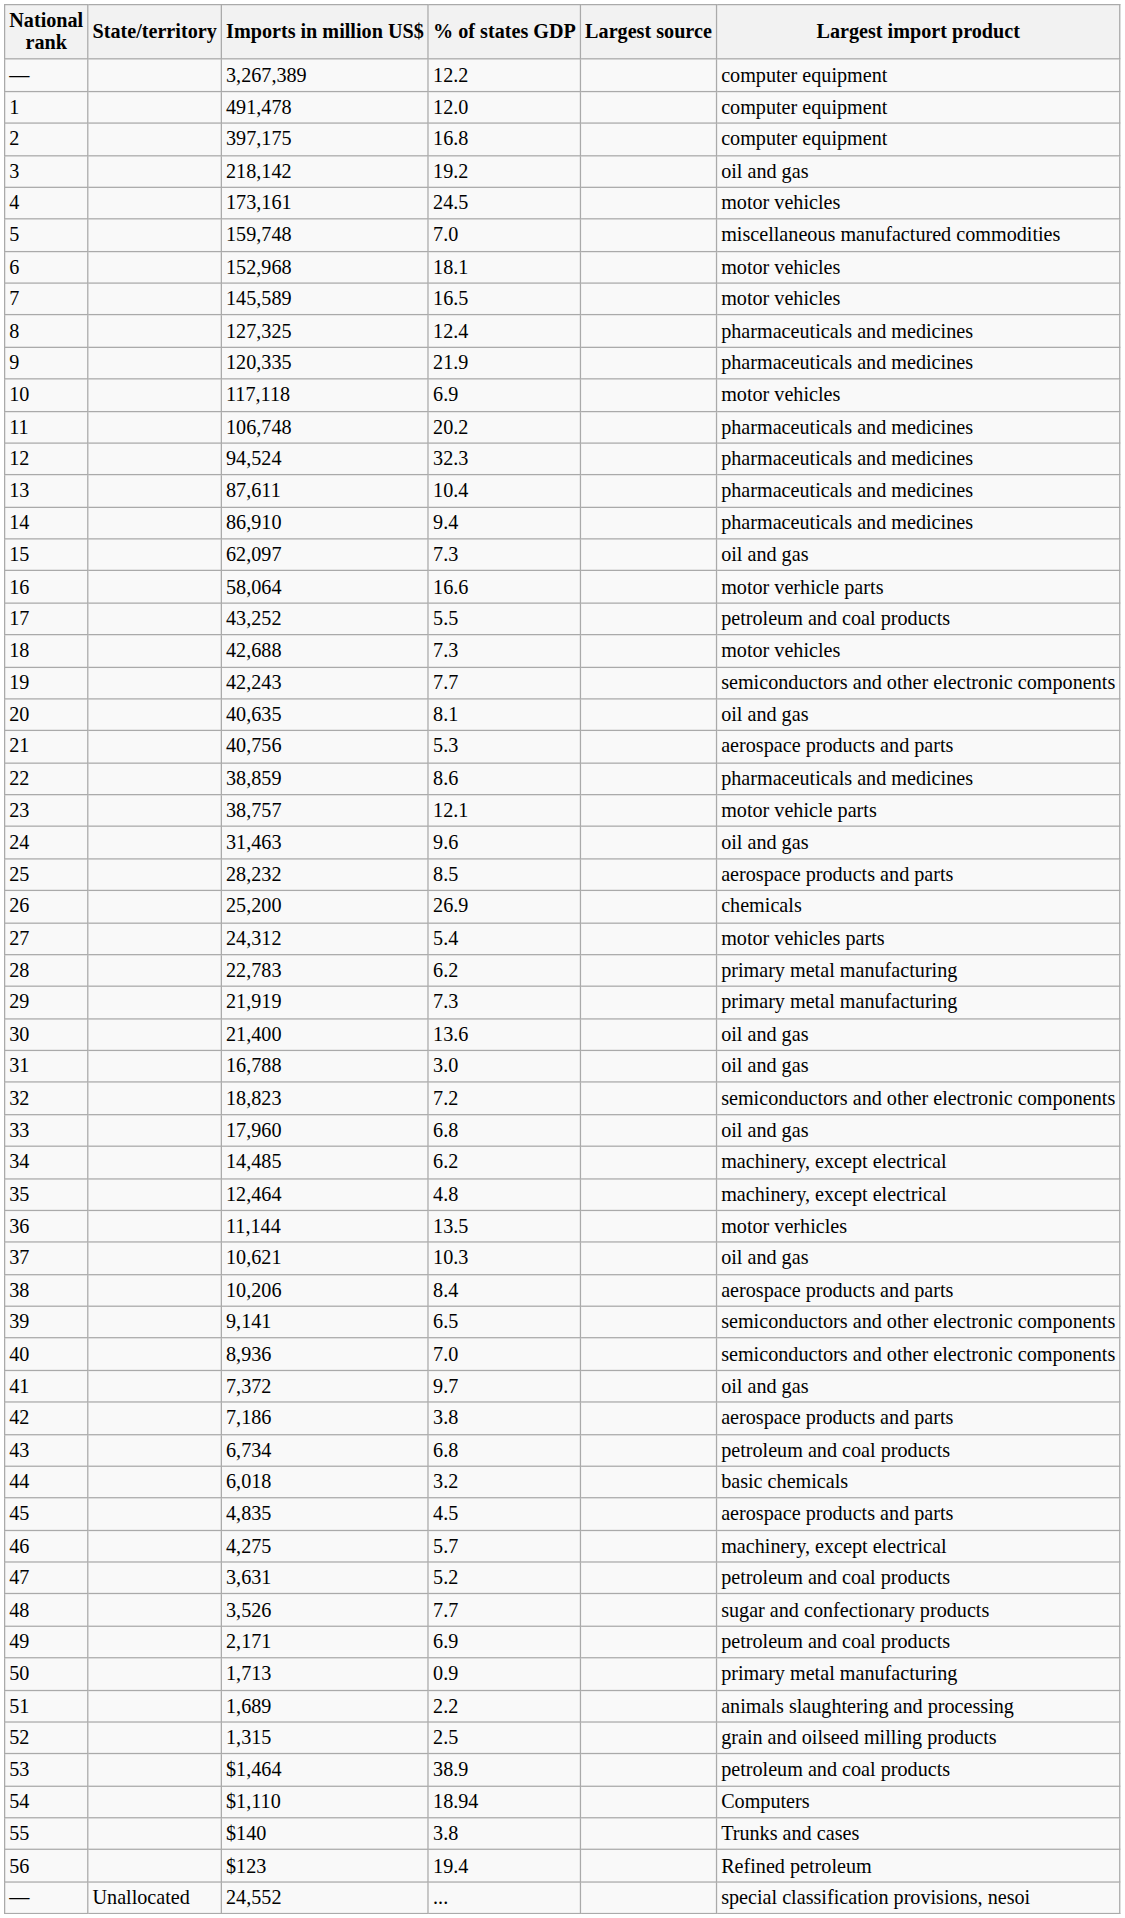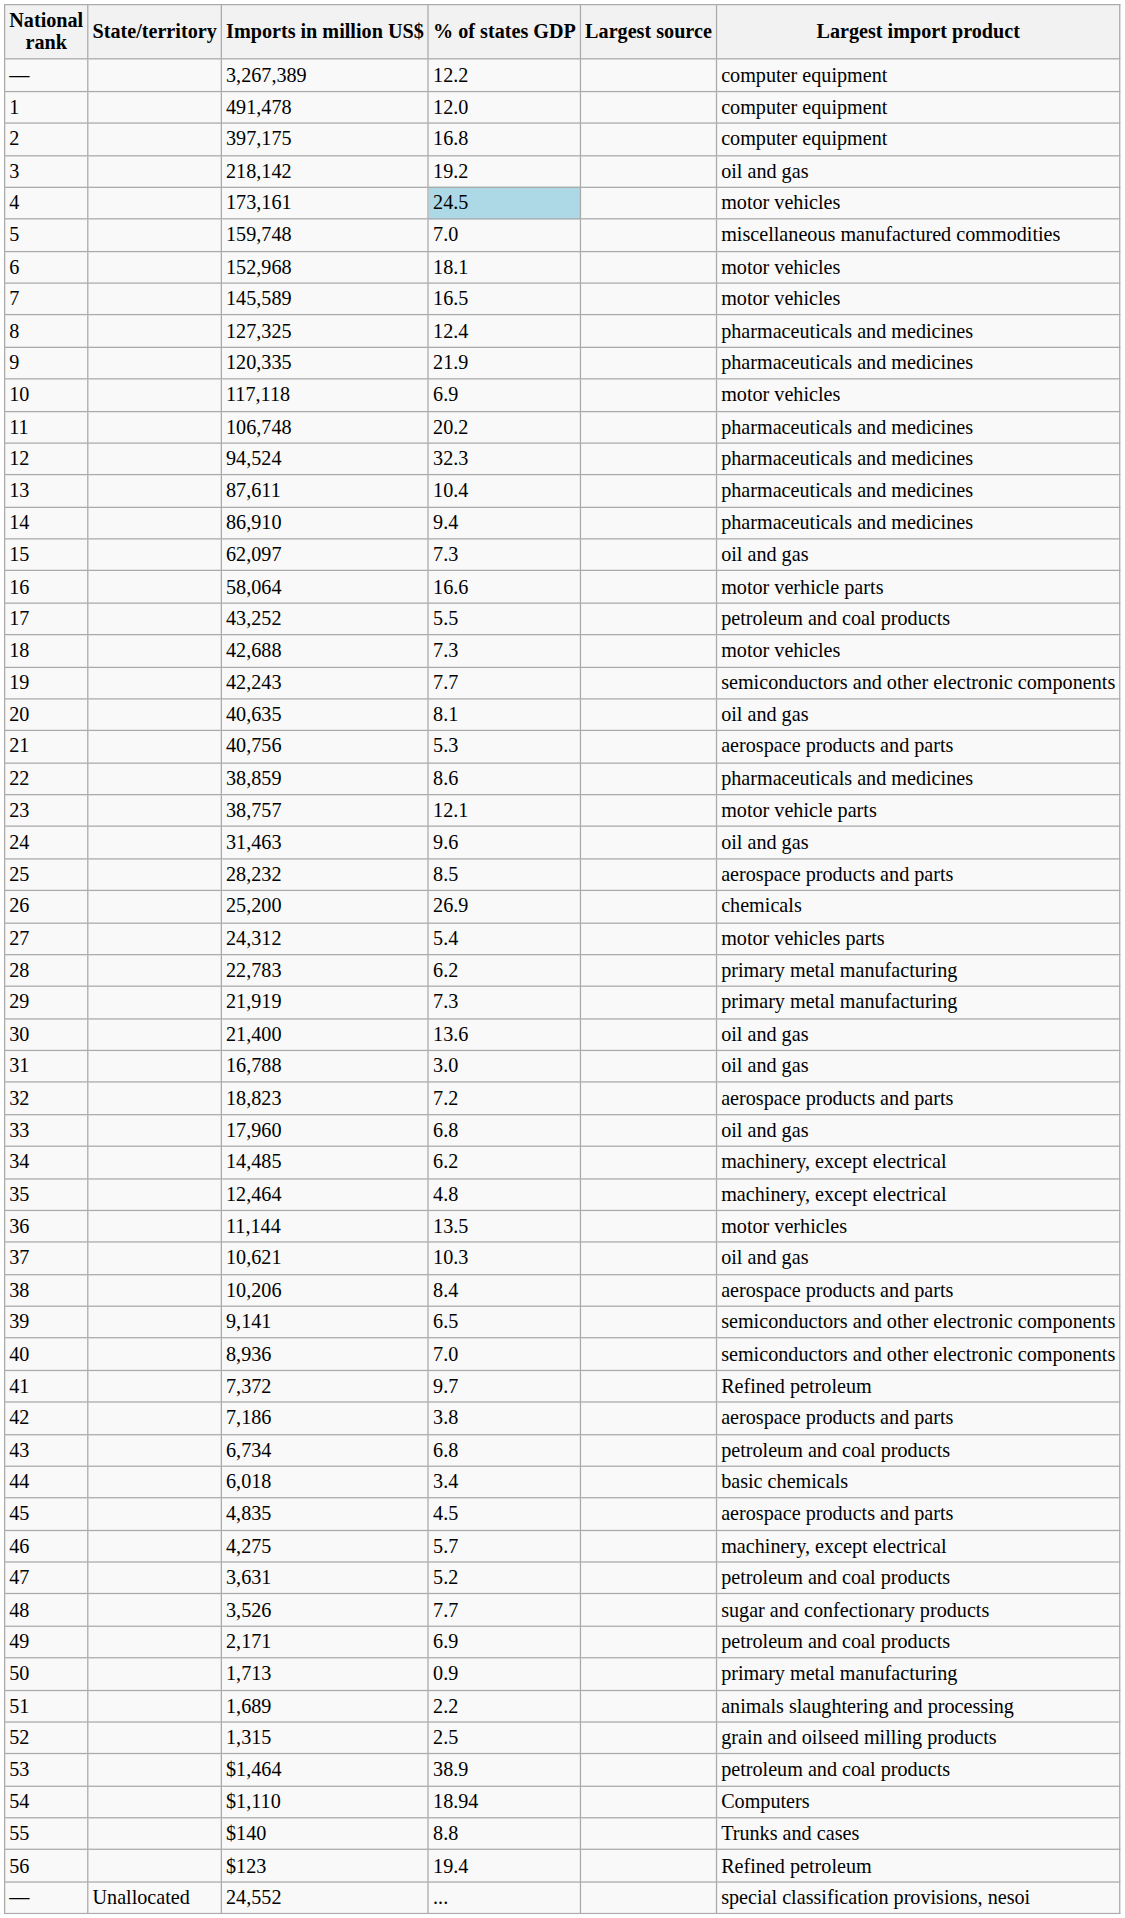 <table class="wikitable sortable" style="text-align: left">
 <tr>
 <th data-sort-type="number">National<br>rank</th>
 <th>State/territory</th>
 <th>Imports in million US$</th>
 <th>% of states GDP</th>
 <th>Largest source</th>
 <th>Largest import product</th>
 </tr>
 <tr>
 <td>—</td>
 <td></td>
 <td>3,267,389</td>
 <td>12.2</td>
 <td></td>
 <td>computer equipment</td>
 </tr>
 <tr>
 <td>1</td>
 <td></td>
 <td>491,478</td>
 <td>12.0</td>
 <td></td>
 <td>computer equipment</td>
 </tr>
 <tr>
 <td>2</td>
 <td></td>
 <td>397,175</td>
 <td>16.8</td>
 <td></td>
 <td>computer equipment</td>
 </tr>
 <tr>
 <td>3</td>
 <td></td>
 <td>218,142</td>
 <td>19.2</td>
 <td></td>
 <td>oil and gas</td>
 </tr>
 <tr>
 <td>4</td>
 <td></td>
 <td>173,161</td>
-<td>24.5</td>
+<td style="background: lightblue;">24.5</td>
 <td></td>
 <td>motor vehicles</td>
 </tr>
 <tr>
 <td>5</td>
 <td></td>
 <td>159,748</td>
 <td>7.0</td>
 <td></td>
 <td>miscellaneous manufactured commodities</td>
 </tr>
 <tr>
 <td>6</td>
 <td></td>
 <td>152,968</td>
 <td>18.1</td>
 <td></td>
 <td>motor vehicles</td>
 </tr>
 <tr>
 <td>7</td>
 <td></td>
 <td>145,589</td>
 <td>16.5</td>
 <td></td>
 <td>motor vehicles</td>
 </tr>
 <tr>
 <td>8</td>
 <td></td>
 <td>127,325</td>
 <td>12.4</td>
 <td></td>
 <td>pharmaceuticals and medicines</td>
 </tr>
 <tr>
 <td>9</td>
 <td></td>
 <td>120,335</td>
 <td>21.9</td>
 <td></td>
 <td>pharmaceuticals and medicines</td>
 </tr>
 <tr>
 <td>10</td>
 <td></td>
 <td>117,118</td>
 <td>6.9</td>
 <td></td>
 <td>motor vehicles</td>
 </tr>
 <tr>
 <td>11</td>
 <td></td>
 <td>106,748</td>
 <td>20.2</td>
 <td></td>
 <td>pharmaceuticals and medicines</td>
 </tr>
 <tr>
 <td>12</td>
 <td></td>
 <td>94,524</td>
 <td>32.3</td>
 <td></td>
 <td>pharmaceuticals and medicines</td>
 </tr>
 <tr>
 <td>13</td>
 <td></td>
 <td>87,611</td>
 <td>10.4</td>
 <td></td>
 <td>pharmaceuticals and medicines</td>
 </tr>
 <tr>
 <td>14</td>
 <td></td>
 <td>86,910</td>
 <td>9.4</td>
 <td></td>
 <td>pharmaceuticals and medicines</td>
 </tr>
 <tr>
 <td>15</td>
 <td></td>
 <td>62,097</td>
 <td>7.3</td>
 <td></td>
 <td>oil and gas</td>
 </tr>
 <tr>
 <td>16</td>
 <td></td>
 <td>58,064</td>
 <td>16.6</td>
 <td></td>
 <td>motor verhicle parts</td>
 </tr>
 <tr>
 <td>17</td>
 <td></td>
 <td>43,252</td>
 <td>5.5</td>
 <td></td>
 <td>petroleum and coal products</td>
 </tr>
 <tr>
 <td>18</td>
 <td></td>
 <td>42,688</td>
 <td>7.3</td>
 <td></td>
 <td>motor vehicles</td>
 </tr>
 <tr>
 <td>19</td>
 <td></td>
 <td>42,243</td>
 <td>7.7</td>
 <td></td>
 <td>semiconductors and other electronic components</td>
 </tr>
 <tr>
 <td>20</td>
 <td></td>
 <td>40,635</td>
 <td>8.1</td>
 <td></td>
 <td>oil and gas</td>
 </tr>
 <tr>
 <td>21</td>
 <td></td>
 <td>40,756</td>
 <td>5.3</td>
 <td></td>
 <td>aerospace products and parts</td>
 </tr>
 <tr>
 <td>22</td>
 <td></td>
 <td>38,859</td>
 <td>8.6</td>
 <td></td>
 <td>pharmaceuticals and medicines</td>
 </tr>
 <tr>
 <td>23</td>
 <td></td>
 <td>38,757</td>
 <td>12.1</td>
 <td></td>
 <td>motor vehicle parts</td>
 </tr>
 <tr>
 <td>24</td>
 <td></td>
 <td>31,463</td>
 <td>9.6</td>
 <td></td>
 <td>oil and gas</td>
 </tr>
 <tr>
 <td>25</td>
 <td></td>
 <td>28,232</td>
 <td>8.5</td>
 <td></td>
 <td>aerospace products and parts</td>
 </tr>
 <tr>
 <td>26</td>
 <td></td>
 <td>25,200</td>
 <td>26.9</td>
 <td></td>
 <td>chemicals</td>
 </tr>
 <tr>
 <td>27</td>
 <td></td>
 <td>24,312</td>
 <td>5.4</td>
 <td></td>
 <td>motor vehicles parts</td>
 </tr>
 <tr>
 <td>28</td>
 <td></td>
 <td>22,783</td>
 <td>6.2</td>
 <td></td>
 <td>primary metal manufacturing</td>
 </tr>
 <tr>
 <td>29</td>
 <td></td>
 <td>21,919</td>
 <td>7.3</td>
 <td></td>
 <td>primary metal manufacturing</td>
 </tr>
 <tr>
 <td>30</td>
 <td align="left"></td>
 <td>21,400</td>
 <td>13.6</td>
 <td></td>
 <td>oil and gas</td>
 </tr>
 <tr>
 <td>31</td>
 <td></td>
 <td>16,788</td>
 <td>3.0</td>
 <td></td>
 <td>oil and gas</td>
 </tr>
 <tr>
 <td>32</td>
 <td></td>
 <td>18,823</td>
 <td>7.2</td>
 <td></td>
-<td>semiconductors and other electronic components</td>
+<td>aerospace products and parts</td>
 </tr>
 <tr>
 <td>33</td>
 <td></td>
 <td>17,960</td>
 <td>6.8</td>
 <td></td>
 <td>oil and gas</td>
 </tr>
 <tr>
 <td>34</td>
 <td></td>
 <td>14,485</td>
 <td>6.2</td>
 <td></td>
 <td>machinery, except electrical</td>
 </tr>
 <tr>
 <td>35</td>
 <td></td>
 <td>12,464</td>
 <td>4.8</td>
 <td></td>
 <td>machinery, except electrical</td>
 </tr>
 <tr>
 <td>36</td>
 <td></td>
 <td>11,144</td>
 <td>13.5</td>
 <td></td>
 <td>motor verhicles</td>
 </tr>
 <tr>
 <td>37</td>
 <td></td>
 <td>10,621</td>
 <td>10.3</td>
 <td></td>
 <td>oil and gas</td>
 </tr>
 <tr>
 <td>38</td>
 <td></td>
 <td>10,206</td>
 <td>8.4</td>
 <td></td>
 <td>aerospace products and parts</td>
 </tr>
 <tr>
 <td>39</td>
 <td></td>
 <td>9,141</td>
 <td>6.5</td>
 <td></td>
 <td>semiconductors and other electronic components</td>
 </tr>
 <tr>
 <td>40</td>
 <td></td>
 <td>8,936</td>
 <td>7.0</td>
 <td></td>
 <td>semiconductors and other electronic components</td>
 </tr>
 <tr>
 <td>41</td>
 <td></td>
 <td>7,372</td>
 <td>9.7</td>
 <td></td>
-<td>oil and gas</td>
+<td>Refined petroleum</td>
 </tr>
 <tr>
 <td>42</td>
 <td></td>
 <td>7,186</td>
 <td>3.8</td>
 <td></td>
 <td>aerospace products and parts</td>
 </tr>
 <tr>
 <td>43</td>
 <td></td>
 <td>6,734</td>
 <td>6.8</td>
 <td></td>
 <td>petroleum and coal products</td>
 </tr>
 <tr>
 <td>44</td>
 <td></td>
 <td>6,018</td>
-<td>3.2</td>
+<td>3.4</td>
 <td></td>
 <td>basic chemicals</td>
 </tr>
 <tr>
 <td>45</td>
 <td></td>
 <td>4,835</td>
 <td>4.5</td>
 <td></td>
 <td>aerospace products and parts</td>
 </tr>
 <tr>
 <td>46</td>
 <td></td>
 <td>4,275</td>
 <td>5.7</td>
 <td></td>
 <td>machinery, except electrical</td>
 </tr>
 <tr>
 <td>47</td>
 <td></td>
 <td>3,631</td>
 <td>5.2</td>
 <td></td>
 <td>petroleum and coal products</td>
 </tr>
 <tr>
 <td>48</td>
 <td></td>
 <td>3,526</td>
 <td>7.7</td>
 <td></td>
 <td>sugar and confectionary products</td>
 </tr>
 <tr>
 <td>49</td>
 <td></td>
 <td>2,171</td>
 <td>6.9</td>
 <td></td>
 <td>petroleum and coal products</td>
 </tr>
 <tr>
 <td>50</td>
 <td></td>
 <td>1,713</td>
 <td>0.9</td>
 <td></td>
 <td>primary metal manufacturing</td>
 </tr>
 <tr>
 <td>51</td>
 <td></td>
 <td>1,689</td>
 <td>2.2</td>
 <td></td>
 <td>animals slaughtering and processing</td>
 </tr>
 <tr>
 <td>52</td>
 <td></td>
 <td>1,315</td>
 <td>2.5</td>
 <td></td>
 <td>grain and oilseed milling products</td>
 </tr>
 <tr>
 <td>53</td>
 <td></td>
 <td>$1,464</td>
 <td>38.9</td>
 <td></td>
 <td>petroleum and coal products</td>
 </tr>
 <tr>
 <td>54</td>
 <td></td>
 <td>$1,110</td>
 <td>18.94</td>
 <td></td>
 <td>Computers</td>
 </tr>
 <tr>
 <td>55</td>
 <td></td>
 <td>$140</td>
-<td>3.8</td>
+<td>8.8</td>
 <td></td>
 <td>Trunks and cases</td>
 </tr>
 <tr>
 <td>56</td>
 <td></td>
 <td>$123</td>
 <td>19.4</td>
 <td></td>
 <td>Refined petroleum</td>
 </tr>
 <tr>
 <td>—</td>
 <td>Unallocated</td>
 <td>24,552</td>
 <td>...</td>
 <td></td>
 <td>special classification provisions, nesoi</td>
 </tr>
 </table>
